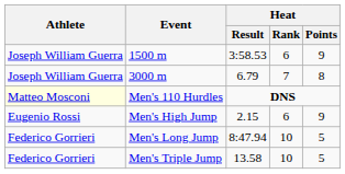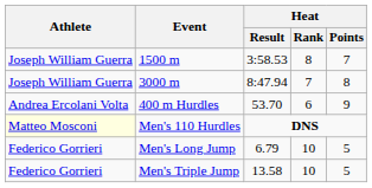 <table class="wikitable" style="font-size:90%">
 <tr>
 <th rowspan="2">Athlete</th>
 <th rowspan="2">Event</th>
 <th colspan="3">Heat</th>
 </tr>
 <tr style="font-size:95%">
 <th>Result</th>
 <th>Rank</th>
 <th>Points</th>
 </tr>
 <tr align=center>
 <td align=left><a href='#'>Joseph William Guerra</a></td>
 <td align=left><a href='#'>1500 m</a></td>
 <td>3:58.53</td>
-<td>6</td>
-<td>9</td>
+<td>8</td>
+<td>7</td>
 </tr>
 <tr align=center>
 <td align=left><a href='#'>Joseph William Guerra</a></td>
 <td align=left><a href='#'>3000 m</a></td>
-<td>6.79</td>
+<td>8:47.94</td>
 <td>7</td>
 <td>8</td>
+</tr>
+<tr align=center>
+<td align=left><a href='#'>Andrea Ercolani Volta</a></td>
+<td align=left><a href='#'>400 m Hurdles</a></td>
+<td>53.70</td>
+<td>6</td>
+<td>9</td>
 </tr>
 <tr align=center>
 <td align=left style="background: lightyellow;"><a href='#'>Matteo Mosconi</a></td>
 <td align=left><a href='#'>Men's 110 Hurdles</a></td>
 <td colspan="3"><strong>DNS</strong></td>
 </tr>
 <tr align=center>
-<td align=left><a href='#'>Eugenio Rossi</a></td>
-<td align=left><a href='#'>Men's High Jump</a></td>
-<td>2.15</td>
-<td>6</td>
-<td>9</td>
-</tr>
-<tr align=center>
 <td align=left><a href='#'>Federico Gorrieri</a></td>
 <td align=left><a href='#'>Men's Long Jump</a></td>
-<td>8:47.94</td>
+<td>6.79</td>
 <td>10</td>
 <td>5</td>
 </tr>
 <tr align=center>
 <td align=left><a href='#'>Federico Gorrieri</a></td>
 <td align=left><a href='#'>Men's Triple Jump</a></td>
 <td>13.58</td>
 <td>10</td>
 <td>5</td>
 </tr>
 </table>
